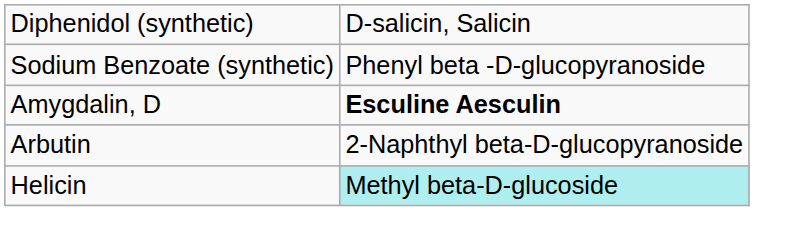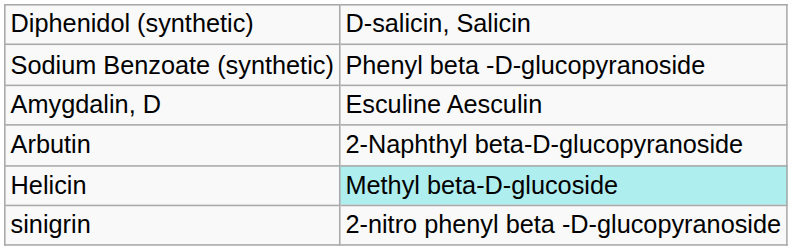 <table class="wikitable">
 <tr>
 <td>Diphenidol (synthetic)</td>
 <td>D-salicin, Salicin</td>
 </tr>
 <tr>
 <td>Sodium Benzoate (synthetic)</td>
 <td>Phenyl beta -D-glucopyranoside</td>
 </tr>
 <tr>
 <td>Amygdalin, D</td>
-<td><strong>Esculine Aesculin</strong></td>
+<td>Esculine Aesculin</td>
 </tr>
 <tr>
 <td>Arbutin</td>
 <td>2-Naphthyl beta-D-glucopyranoside</td>
 </tr>
 <tr>
 <td>Helicin</td>
 <td style="background: paleturquoise;">Methyl beta-D-glucoside</td>
 </tr>
+<tr>
+<td>sinigrin</td>
+<td>2-nitro phenyl beta -D-glucopyranoside</td>
+</tr>
 </table>
